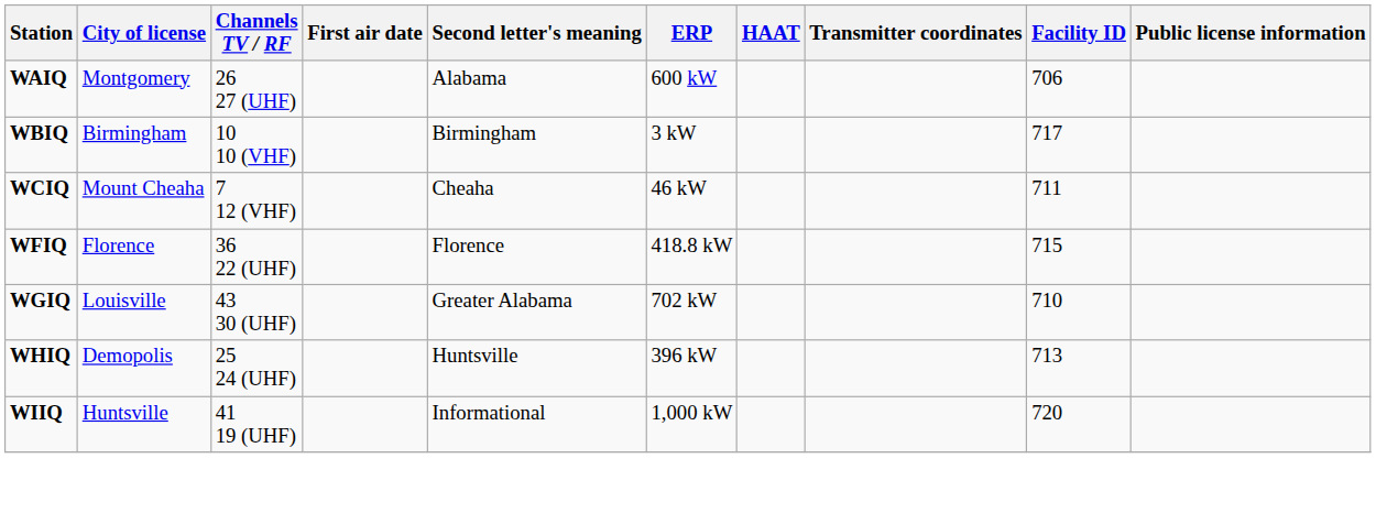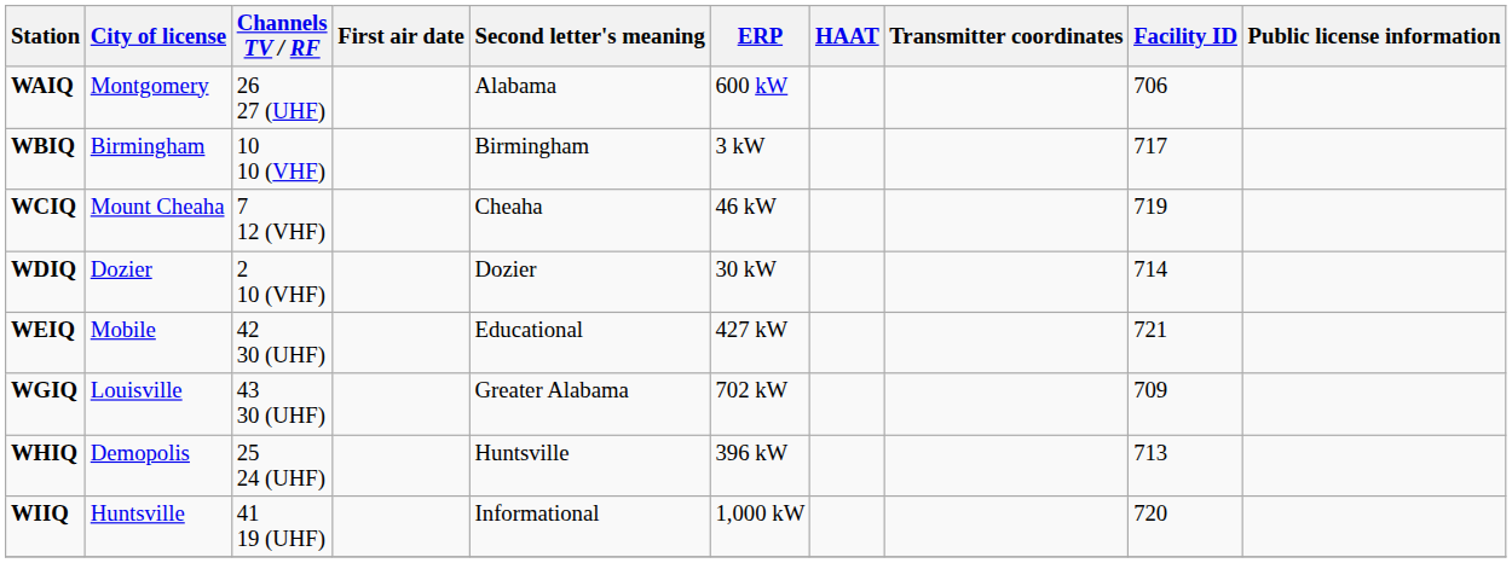 <table class="wikitable">
 <tr>
 <th>Station</th>
 <th><a href='#'>City of license</a><br></th>
 <th><a href='#'>Channels</a> <br><em><a href='#'>TV</a> / <a href='#'>RF</a></em></th>
 <th>First air date</th>
 <th>Second letter's meaning</th>
 <th><a href='#'>ERP</a></th>
 <th><a href='#'>HAAT</a></th>
 <th>Transmitter coordinates</th>
 <th><a href='#'>Facility ID</a></th>
 <th>Public license information</th>
 </tr>
 <tr style="vertical-align: top; text-align: left;">
 <td><strong>WAIQ</strong></td>
 <td><a href='#'>Montgomery</a><br></td>
 <td>26 <br>27 (<a href='#'>UHF</a>)</td>
 <td></td>
 <td>Alabama</td>
 <td>600 <a href='#'>kW</a></td>
 <td></td>
 <td></td>
 <td>706</td>
 <td><br></td>
 </tr>
 <tr style="vertical-align: top; text-align: left;">
 <td><strong>WBIQ</strong></td>
 <td><a href='#'>Birmingham</a><br></td>
 <td>10<br>10 (<a href='#'>VHF</a>)</td>
 <td></td>
 <td>Birmingham</td>
 <td>3 kW</td>
 <td></td>
 <td></td>
 <td>717</td>
 <td><br></td>
 </tr>
 <tr style="vertical-align: top; text-align: left;">
 <td><strong>WCIQ</strong></td>
 <td><a href='#'>Mount Cheaha</a><br></td>
 <td>7<br>12 (VHF)</td>
 <td></td>
 <td>Cheaha</td>
 <td>46 kW</td>
 <td></td>
 <td></td>
-<td>711</td>
+<td>719</td>
 <td><br></td>
 </tr>
 <tr style="vertical-align: top; text-align: left;">
-<td><strong>WFIQ</strong></td>
-<td><a href='#'>Florence</a><br></td>
-<td>36<br>22 (UHF)</td>
+<td><strong>WDIQ</strong></td>
+<td><a href='#'>Dozier</a></td>
+<td>2<br>10 (VHF)</td>
 <td></td>
-<td>Florence</td>
-<td>418.8 kW</td>
+<td>Dozier</td>
+<td>30 kW</td>
 <td></td>
 <td></td>
-<td>715</td>
+<td>714</td>
+<td><br></td>
+</tr>
+<tr style="vertical-align: top; text-align: left;">
+<td><strong>WEIQ</strong></td>
+<td><a href='#'>Mobile</a><br></td>
+<td>42<br>30 (UHF)</td>
+<td></td>
+<td>Educational</td>
+<td>427 kW</td>
+<td></td>
+<td></td>
+<td>721</td>
 <td><br></td>
 </tr>
 <tr style="vertical-align: top; text-align: left;">
 <td><strong>WGIQ</strong></td>
 <td><a href='#'>Louisville</a><br></td>
 <td>43<br>30 (UHF)</td>
 <td></td>
 <td>Greater Alabama</td>
 <td>702 kW</td>
 <td></td>
 <td></td>
-<td>710</td>
+<td>709</td>
 <td><br></td>
 </tr>
 <tr style="vertical-align: top; text-align: left;">
 <td><strong>WHIQ</strong></td>
 <td><a href='#'>Demopolis</a><br></td>
 <td>25<br>24 (UHF)</td>
 <td></td>
 <td>Huntsville</td>
 <td>396 kW</td>
 <td></td>
 <td></td>
 <td>713</td>
 <td><br></td>
 </tr>
 <tr style="vertical-align: top; text-align: left;">
 <td><strong>WIIQ</strong></td>
 <td><a href='#'>Huntsville</a><br></td>
 <td>41<br>19 (UHF)</td>
 <td></td>
 <td>Informational</td>
 <td>1,000 kW</td>
 <td></td>
 <td></td>
 <td>720</td>
 <td><br></td>
 </tr>
 <tr style="vertical-align: top; text-align: left;">
 </tr>
 </table>
